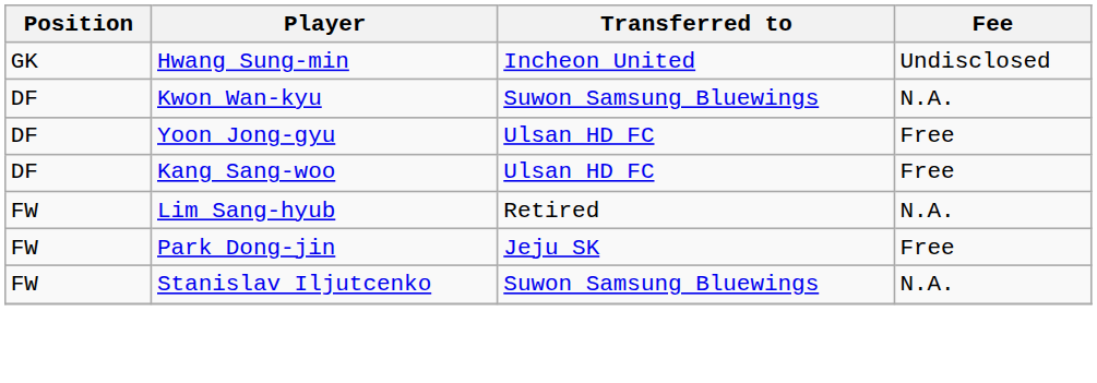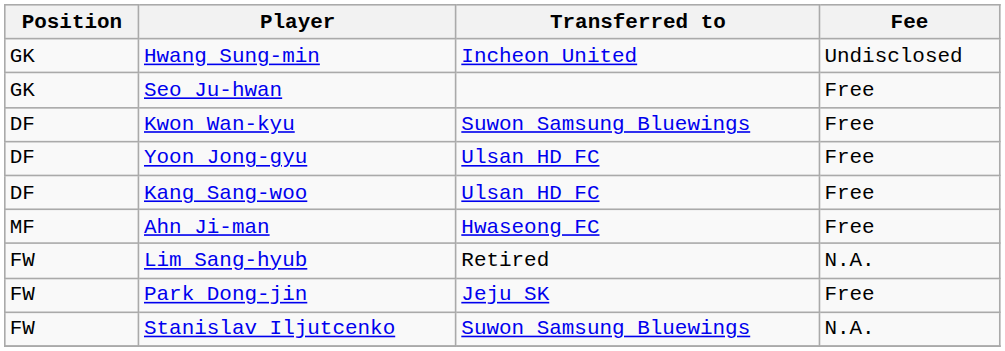 <table class="wikitable sortable" style="width:70%; text-align:center; font-size:100%; text-align:left;">
 <tr>
 <th>Position</th>
 <th>Player</th>
 <th>Transferred to</th>
 <th>Fee</th>
 </tr>
 <tr>
 <td>GK</td>
 <td> <a href='#'>Hwang Sung-min</a></td>
 <td> <a href='#'>Incheon United</a></td>
 <td>Undisclosed </td>
 </tr>
 <tr>
+<td>GK</td>
+<td> <a href='#'>Seo Ju-hwan</a></td>
+<td></td>
+<td>Free</td>
+</tr>
+<tr>
 <td>DF</td>
 <td> <a href='#'>Kwon Wan-kyu</a></td>
 <td> <a href='#'>Suwon Samsung Bluewings</a></td>
-<td>N.A.</td>
+<td>Free</td>
 </tr>
 <tr>
 <td>DF</td>
 <td> <a href='#'>Yoon Jong-gyu</a></td>
 <td> <a href='#'>Ulsan HD FC</a></td>
 <td>Free </td>
 </tr>
 <tr>
 <td>DF</td>
 <td> <a href='#'>Kang Sang-woo</a></td>
 <td> <a href='#'>Ulsan HD FC</a></td>
 <td>Free </td>
+</tr>
+<tr>
+<td>MF</td>
+<td> <a href='#'>Ahn Ji-man</a></td>
+<td> <a href='#'>Hwaseong FC</a></td>
+<td>Free</td>
 </tr>
 <tr>
 <td>FW</td>
 <td> <a href='#'>Lim Sang-hyub</a></td>
 <td>Retired</td>
 <td>N.A.</td>
 </tr>
 <tr>
 <td>FW</td>
 <td> <a href='#'>Park Dong-jin</a></td>
 <td> <a href='#'>Jeju SK</a></td>
 <td>Free </td>
 </tr>
 <tr>
 <td>FW</td>
 <td> <a href='#'>Stanislav Iljutcenko</a></td>
 <td> <a href='#'>Suwon Samsung Bluewings</a></td>
 <td>N.A.</td>
 </tr>
 <tr>
 </tr>
 </table>
